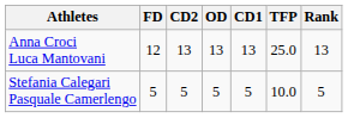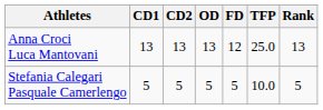 <table class="wikitable" border="1" style="font-size:90%">
 <tr>
 <th>Athletes</th>
-<th>FD</th>
+<th>CD1</th>
 <th>CD2</th>
 <th>OD</th>
-<th>CD1</th>
+<th>FD</th>
 <th>TFP</th>
 <th>Rank</th>
 </tr>
 <tr align=center>
 <td align=left><a href='#'>Anna Croci</a><br><a href='#'>Luca Mantovani</a></td>
-<td>12</td>
 <td>13</td>
 <td>13</td>
 <td>13</td>
+<td>12</td>
 <td>25.0</td>
 <td>13</td>
 </tr>
 <tr align=center>
 <td align=left><a href='#'>Stefania Calegari</a><br><a href='#'>Pasquale Camerlengo</a></td>
 <td>5</td>
 <td>5</td>
 <td>5</td>
 <td>5</td>
 <td>10.0</td>
 <td>5</td>
 </tr>
 </table>
